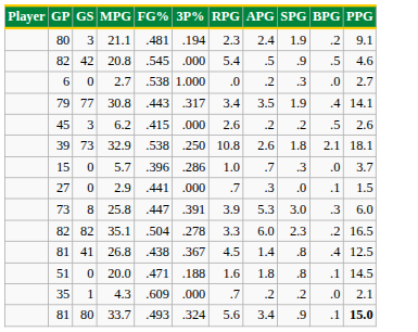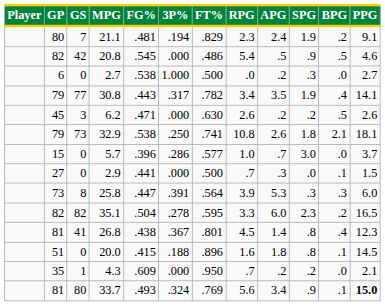 <table class="wikitable sortable" style="text-align:right;">
 <tr>
 <th style="background:#00843D; color:#FFFFFF; border-top:#FFCD00 3px solid; border-bottom:#FFCD00 3px solid;">Player</th>
 <th style="background:#00843D; color:#FFFFFF; border-top:#FFCD00 3px solid; border-bottom:#FFCD00 3px solid;">GP</th>
 <th style="background:#00843D; color:#FFFFFF; border-top:#FFCD00 3px solid; border-bottom:#FFCD00 3px solid;">GS</th>
 <th style="background:#00843D; color:#FFFFFF; border-top:#FFCD00 3px solid; border-bottom:#FFCD00 3px solid;">MPG</th>
 <th style="background:#00843D; color:#FFFFFF; border-top:#FFCD00 3px solid; border-bottom:#FFCD00 3px solid;">FG%</th>
 <th style="background:#00843D; color:#FFFFFF; border-top:#FFCD00 3px solid; border-bottom:#FFCD00 3px solid;">3P%</th>
+<th style="background:#00843D; color:#FFFFFF; border-top:#FFCD00 3px solid; border-bottom:#FFCD00 3px solid;">FT%</th>
 <th style="background:#00843D; color:#FFFFFF; border-top:#FFCD00 3px solid; border-bottom:#FFCD00 3px solid;">RPG</th>
 <th style="background:#00843D; color:#FFFFFF; border-top:#FFCD00 3px solid; border-bottom:#FFCD00 3px solid;">APG</th>
 <th style="background:#00843D; color:#FFFFFF; border-top:#FFCD00 3px solid; border-bottom:#FFCD00 3px solid;">SPG</th>
 <th style="background:#00843D; color:#FFFFFF; border-top:#FFCD00 3px solid; border-bottom:#FFCD00 3px solid;">BPG</th>
 <th style="background:#00843D; color:#FFFFFF; border-top:#FFCD00 3px solid; border-bottom:#FFCD00 3px solid;">PPG</th>
 </tr>
 <tr>
 <td></td>
 <td>80</td>
-<td>3</td>
+<td>7</td>
 <td>21.1</td>
 <td>.481</td>
 <td>.194</td>
+<td>.829</td>
 <td>2.3</td>
 <td>2.4</td>
 <td>1.9</td>
 <td>.2</td>
 <td>9.1</td>
 </tr>
 <tr>
 <td></td>
 <td>82</td>
 <td>42</td>
 <td>20.8</td>
 <td>.545</td>
 <td>.000</td>
+<td>.486</td>
 <td>5.4</td>
 <td>.5</td>
 <td>.9</td>
 <td>.5</td>
 <td>4.6</td>
 </tr>
 <tr>
 <td></td>
 <td>6</td>
 <td>0</td>
 <td>2.7</td>
 <td>.538</td>
 <td>1.000</td>
+<td>.500</td>
 <td>.0</td>
 <td>.2</td>
 <td>.3</td>
 <td>.0</td>
 <td>2.7</td>
 </tr>
 <tr>
 <td></td>
 <td>79</td>
 <td>77</td>
 <td>30.8</td>
 <td>.443</td>
 <td>.317</td>
+<td>.782</td>
 <td>3.4</td>
 <td>3.5</td>
 <td>1.9</td>
 <td>.4</td>
 <td>14.1</td>
 </tr>
 <tr>
 <td></td>
 <td>45</td>
 <td>3</td>
 <td>6.2</td>
-<td>.415</td>
+<td>.471</td>
 <td>.000</td>
+<td>.630</td>
 <td>2.6</td>
 <td>.2</td>
 <td>.2</td>
 <td>.5</td>
 <td>2.6</td>
 </tr>
 <tr>
 <td></td>
-<td>39</td>
+<td>79</td>
 <td>73</td>
 <td>32.9</td>
 <td>.538</td>
 <td>.250</td>
+<td>.741</td>
 <td>10.8</td>
 <td>2.6</td>
 <td>1.8</td>
 <td>2.1</td>
 <td>18.1</td>
 </tr>
 <tr>
 <td></td>
 <td>15</td>
 <td>0</td>
 <td>5.7</td>
 <td>.396</td>
 <td>.286</td>
+<td>.577</td>
 <td>1.0</td>
 <td>.7</td>
-<td>.3</td>
+<td>3.0</td>
 <td>.0</td>
 <td>3.7</td>
 </tr>
 <tr>
 <td></td>
 <td>27</td>
 <td>0</td>
 <td>2.9</td>
 <td>.441</td>
 <td>.000</td>
+<td>.500</td>
 <td>.7</td>
 <td>.3</td>
 <td>.0</td>
 <td>.1</td>
 <td>1.5</td>
 </tr>
 <tr>
 <td></td>
 <td>73</td>
 <td>8</td>
 <td>25.8</td>
 <td>.447</td>
 <td>.391</td>
+<td>.564</td>
 <td>3.9</td>
 <td>5.3</td>
-<td>3.0</td>
+<td>.3</td>
 <td>.3</td>
 <td>6.0</td>
 </tr>
 <tr>
 <td></td>
 <td>82</td>
 <td>82</td>
 <td>35.1</td>
 <td>.504</td>
 <td>.278</td>
+<td>.595</td>
 <td>3.3</td>
 <td>6.0</td>
 <td>2.3</td>
 <td>.2</td>
 <td>16.5</td>
 </tr>
 <tr>
 <td></td>
 <td>81</td>
 <td>41</td>
 <td>26.8</td>
 <td>.438</td>
 <td>.367</td>
+<td>.801</td>
 <td>4.5</td>
 <td>1.4</td>
 <td>.8</td>
 <td>.4</td>
-<td>12.5</td>
+<td>12.3</td>
 </tr>
 <tr>
 <td></td>
 <td>51</td>
 <td>0</td>
 <td>20.0</td>
-<td>.471</td>
+<td>.415</td>
 <td>.188</td>
+<td>.896</td>
 <td>1.6</td>
 <td>1.8</td>
 <td>.8</td>
 <td>.1</td>
 <td>14.5</td>
 </tr>
 <tr>
 <td></td>
 <td>35</td>
 <td>1</td>
 <td>4.3</td>
 <td>.609</td>
 <td>.000</td>
+<td>.950</td>
 <td>.7</td>
 <td>.2</td>
 <td>.2</td>
 <td>.0</td>
 <td>2.1</td>
 </tr>
 <tr>
 <td></td>
 <td>81</td>
 <td>80</td>
 <td>33.7</td>
 <td>.493</td>
 <td>.324</td>
+<td>.769</td>
 <td>5.6</td>
 <td>3.4</td>
 <td>.9</td>
 <td>.1</td>
 <td><strong>15.0</strong></td>
 </tr>
 </table>
